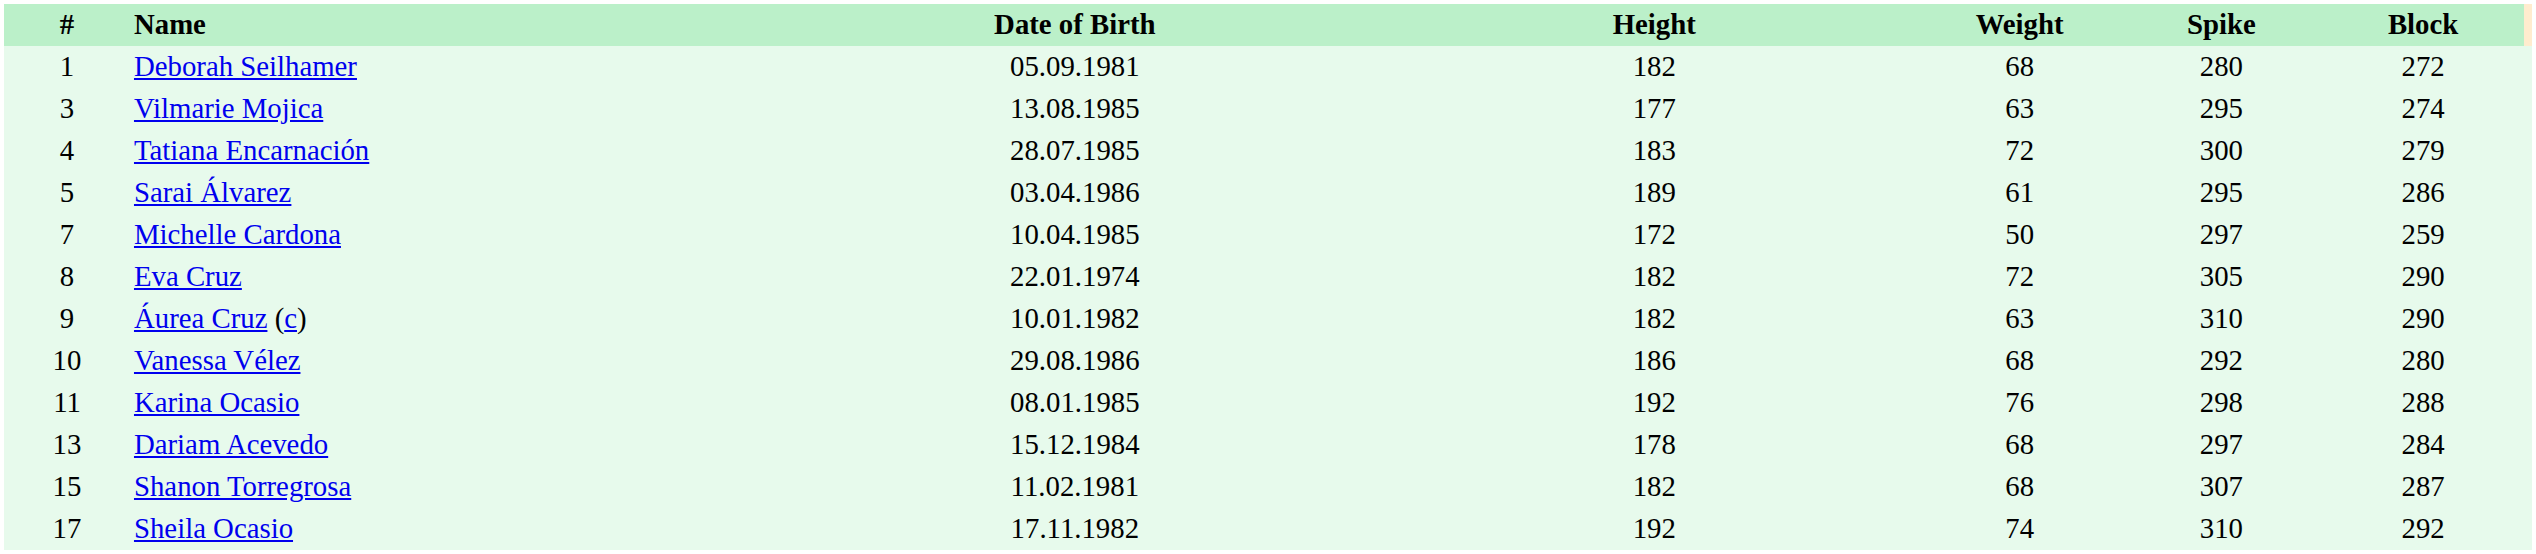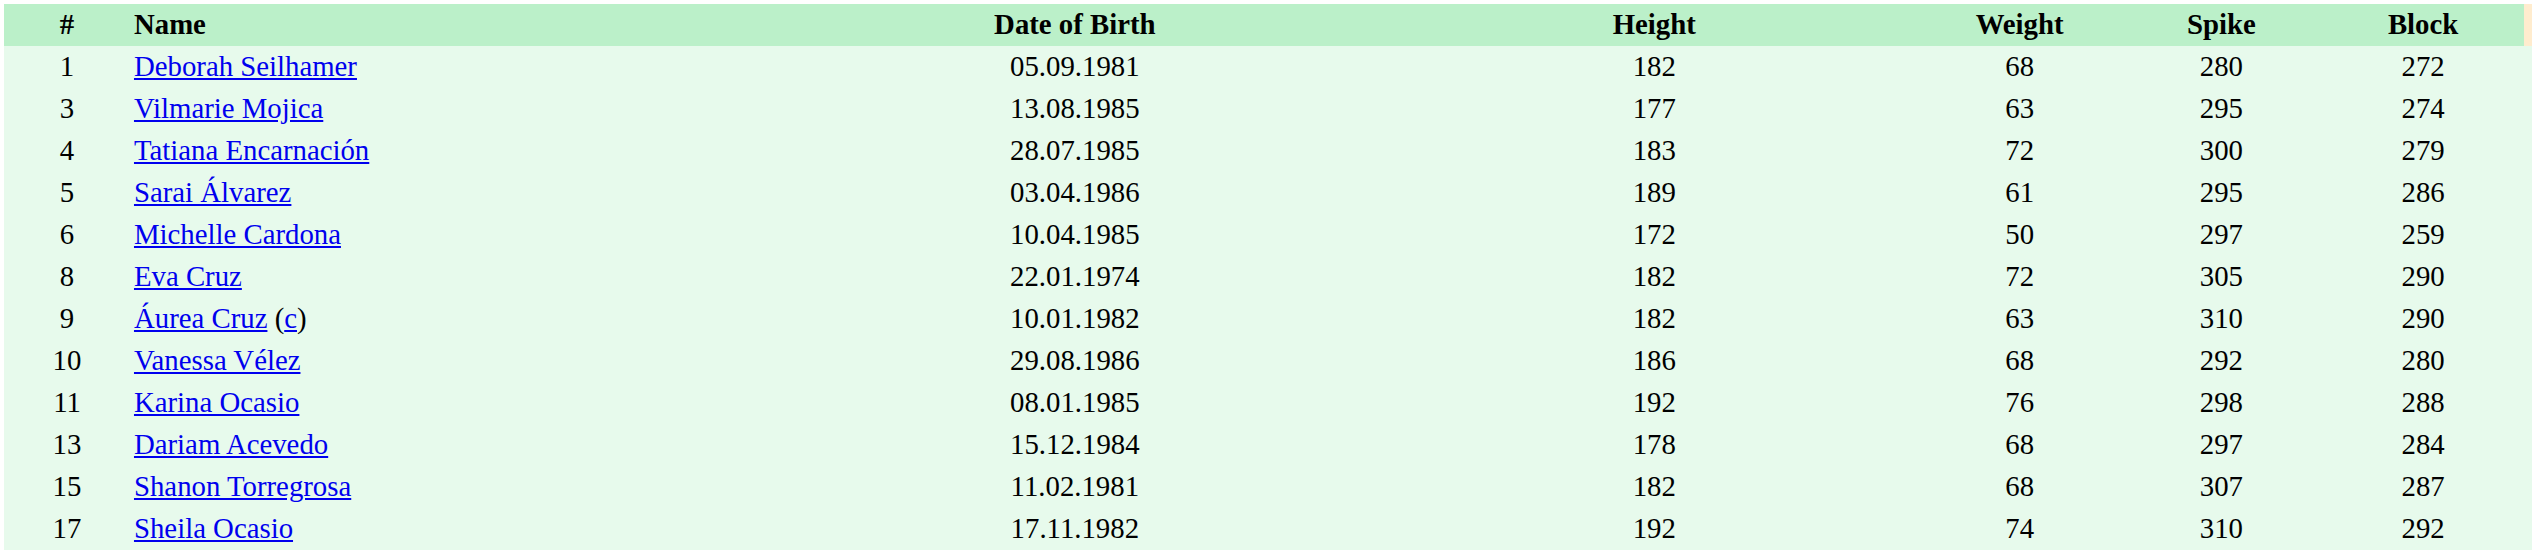 <table border=0 cellpadding=2 cellspacing=0  |- bgcolor=#FFECCE style="text-align:center; font-size:90%;" width=100%>
 <tr bgcolor=#BBF0C9>
 <th width=5%>#</th>
 <th width=25% align=left>Name</th>
 <th width=25%>Date of Birth</th>
 <th width=21%>Height</th>
 <th width=8%>Weight</th>
 <th width=8%>Spike</th>
 <th width=8%>Block</th>
 </tr>
 <tr bgcolor=#E7FAEC>
 <td>1</td>
 <td align=left><a href='#'>Deborah Seilhamer</a></td>
 <td>05.09.1981</td>
 <td>182</td>
 <td>68</td>
 <td>280</td>
 <td>272</td>
 <td></td>
 </tr>
 <tr bgcolor=#E7FAEC>
 <td>3</td>
 <td align=left><a href='#'>Vilmarie Mojica</a></td>
 <td>13.08.1985</td>
 <td>177</td>
 <td>63</td>
 <td>295</td>
 <td>274</td>
 <td></td>
 </tr>
 <tr bgcolor=#E7FAEC>
 <td>4</td>
 <td align=left><a href='#'>Tatiana Encarnación</a></td>
 <td>28.07.1985</td>
 <td>183</td>
 <td>72</td>
 <td>300</td>
 <td>279</td>
 <td></td>
 </tr>
 <tr bgcolor=#E7FAEC>
 <td>5</td>
 <td align=left><a href='#'>Sarai Álvarez</a></td>
 <td>03.04.1986</td>
 <td>189</td>
 <td>61</td>
 <td>295</td>
 <td>286</td>
 <td></td>
 </tr>
 <tr bgcolor=#E7FAEC>
-<td>7</td>
+<td>6</td>
 <td align=left><a href='#'>Michelle Cardona</a></td>
 <td>10.04.1985</td>
 <td>172</td>
 <td>50</td>
 <td>297</td>
 <td>259</td>
 <td></td>
 </tr>
 <tr bgcolor=#E7FAEC>
 <td>8</td>
 <td align=left><a href='#'>Eva Cruz</a></td>
 <td>22.01.1974</td>
 <td>182</td>
 <td>72</td>
 <td>305</td>
 <td>290</td>
 <td></td>
 </tr>
 <tr bgcolor=#E7FAEC>
 <td>9</td>
 <td align=left><a href='#'>Áurea Cruz</a> (<a href='#'>c</a>)</td>
 <td>10.01.1982</td>
 <td>182</td>
 <td>63</td>
 <td>310</td>
 <td>290</td>
 <td></td>
 </tr>
 <tr bgcolor=#E7FAEC>
 <td>10</td>
 <td align=left><a href='#'>Vanessa Vélez</a></td>
 <td>29.08.1986</td>
 <td>186</td>
 <td>68</td>
 <td>292</td>
 <td>280</td>
 <td></td>
 </tr>
 <tr bgcolor=#E7FAEC>
 <td>11</td>
 <td align=left><a href='#'>Karina Ocasio</a></td>
 <td>08.01.1985</td>
 <td>192</td>
 <td>76</td>
 <td>298</td>
 <td>288</td>
 <td></td>
 </tr>
 <tr bgcolor=#E7FAEC>
 <td>13</td>
 <td align=left><a href='#'>Dariam Acevedo</a></td>
 <td>15.12.1984</td>
 <td>178</td>
 <td>68</td>
 <td>297</td>
 <td>284</td>
 <td></td>
 </tr>
 <tr bgcolor=#E7FAEC>
 <td>15</td>
 <td align=left><a href='#'>Shanon Torregrosa</a></td>
 <td>11.02.1981</td>
 <td>182</td>
 <td>68</td>
 <td>307</td>
 <td>287</td>
 <td></td>
 </tr>
 <tr bgcolor=#E7FAEC>
 <td>17</td>
 <td align=left><a href='#'>Sheila Ocasio</a></td>
 <td>17.11.1982</td>
 <td>192</td>
 <td>74</td>
 <td>310</td>
 <td>292</td>
 <td></td>
 </tr>
 </table>
